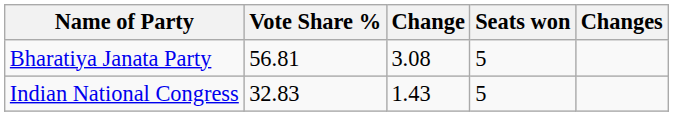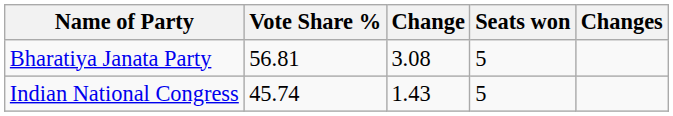 <table class="wikitable sortable">
 <tr>
 <th>Name of Party</th>
 <th>Vote Share %</th>
 <th>Change</th>
 <th>Seats won</th>
 <th>Changes</th>
 </tr>
 <tr>
 <td><a href='#'>Bharatiya Janata Party</a></td>
 <td>56.81</td>
 <td> 3.08</td>
 <td>5</td>
 <td></td>
 </tr>
 <tr>
 <td><a href='#'>Indian National Congress</a></td>
-<td>32.83</td>
+<td>45.74</td>
 <td> 1.43</td>
 <td>5</td>
 <td></td>
 </tr>
 </table>
